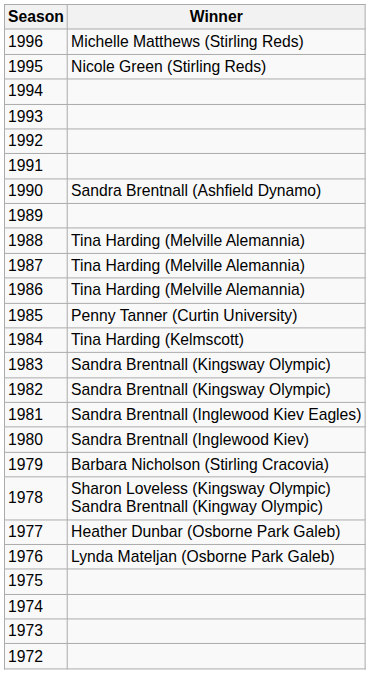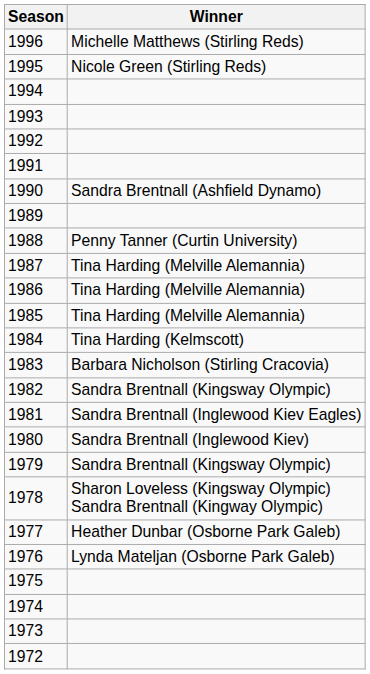 <table class="wikitable" style="text-align:left">
 <tr>
 <th>Season</th>
 <th>Winner</th>
 </tr>
 <tr>
 <td>1996</td>
 <td>Michelle Matthews (Stirling Reds)</td>
 </tr>
 <tr>
 <td>1995</td>
 <td>Nicole Green (Stirling Reds)</td>
 </tr>
 <tr>
 <td>1994</td>
 <td></td>
 </tr>
 <tr>
 <td>1993</td>
 <td></td>
 </tr>
 <tr>
 <td>1992</td>
 <td></td>
 </tr>
 <tr>
 <td>1991</td>
 <td></td>
 </tr>
 <tr>
 <td>1990</td>
 <td>Sandra Brentnall (Ashfield Dynamo)</td>
 </tr>
 <tr>
 <td>1989</td>
 <td></td>
 </tr>
 <tr>
 <td>1988</td>
-<td>Tina Harding (Melville Alemannia)</td>
+<td>Penny Tanner (Curtin University)</td>
 </tr>
 <tr>
 <td>1987</td>
 <td>Tina Harding (Melville Alemannia)</td>
 </tr>
 <tr>
 <td>1986</td>
 <td>Tina Harding (Melville Alemannia)</td>
 </tr>
 <tr>
 <td>1985</td>
-<td>Penny Tanner (Curtin University)</td>
+<td>Tina Harding (Melville Alemannia)</td>
 </tr>
 <tr>
 <td>1984</td>
 <td>Tina Harding (Kelmscott)</td>
 </tr>
 <tr>
 <td>1983</td>
-<td>Sandra Brentnall (Kingsway Olympic)</td>
+<td>Barbara Nicholson (Stirling Cracovia)</td>
 </tr>
 <tr>
 <td>1982</td>
 <td>Sandra Brentnall (Kingsway Olympic)</td>
 </tr>
 <tr>
 <td>1981</td>
 <td>Sandra Brentnall (Inglewood Kiev Eagles)</td>
 </tr>
 <tr>
 <td>1980</td>
 <td>Sandra Brentnall (Inglewood Kiev)</td>
 </tr>
 <tr>
 <td>1979</td>
-<td>Barbara Nicholson (Stirling Cracovia)</td>
+<td>Sandra Brentnall (Kingsway Olympic)</td>
 </tr>
 <tr>
 <td>1978</td>
 <td>Sharon Loveless (Kingsway Olympic)<br>Sandra Brentnall (Kingway Olympic)</td>
 </tr>
 <tr>
 <td>1977</td>
 <td>Heather Dunbar (Osborne Park Galeb)</td>
 </tr>
 <tr>
 <td>1976</td>
 <td>Lynda Mateljan (Osborne Park Galeb)</td>
 </tr>
 <tr>
 <td>1975</td>
 <td></td>
 </tr>
 <tr>
 <td>1974</td>
 <td></td>
 </tr>
 <tr>
 <td>1973</td>
 <td></td>
 </tr>
 <tr>
 <td>1972</td>
 <td></td>
 </tr>
 </table>
